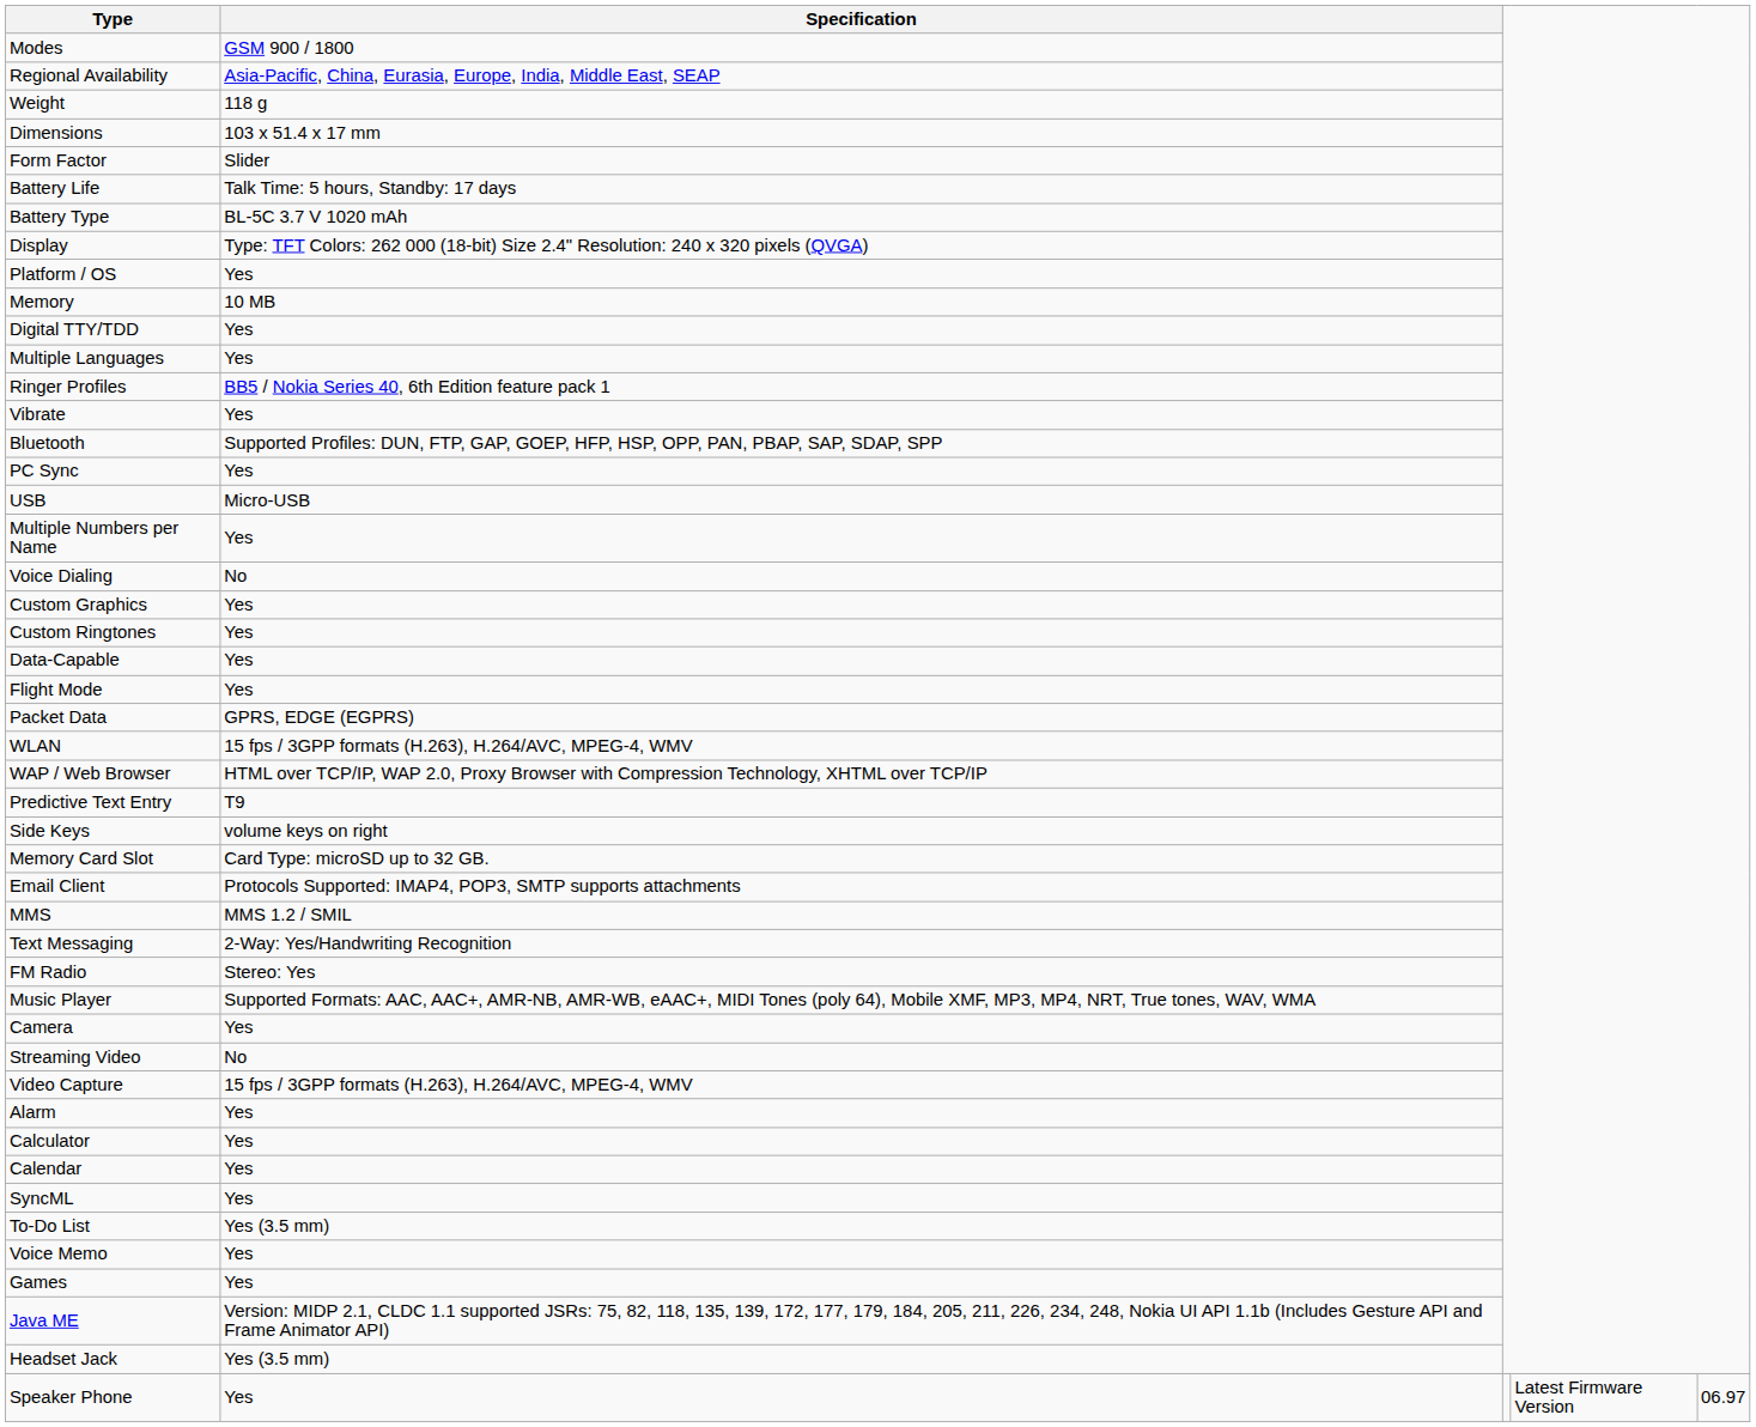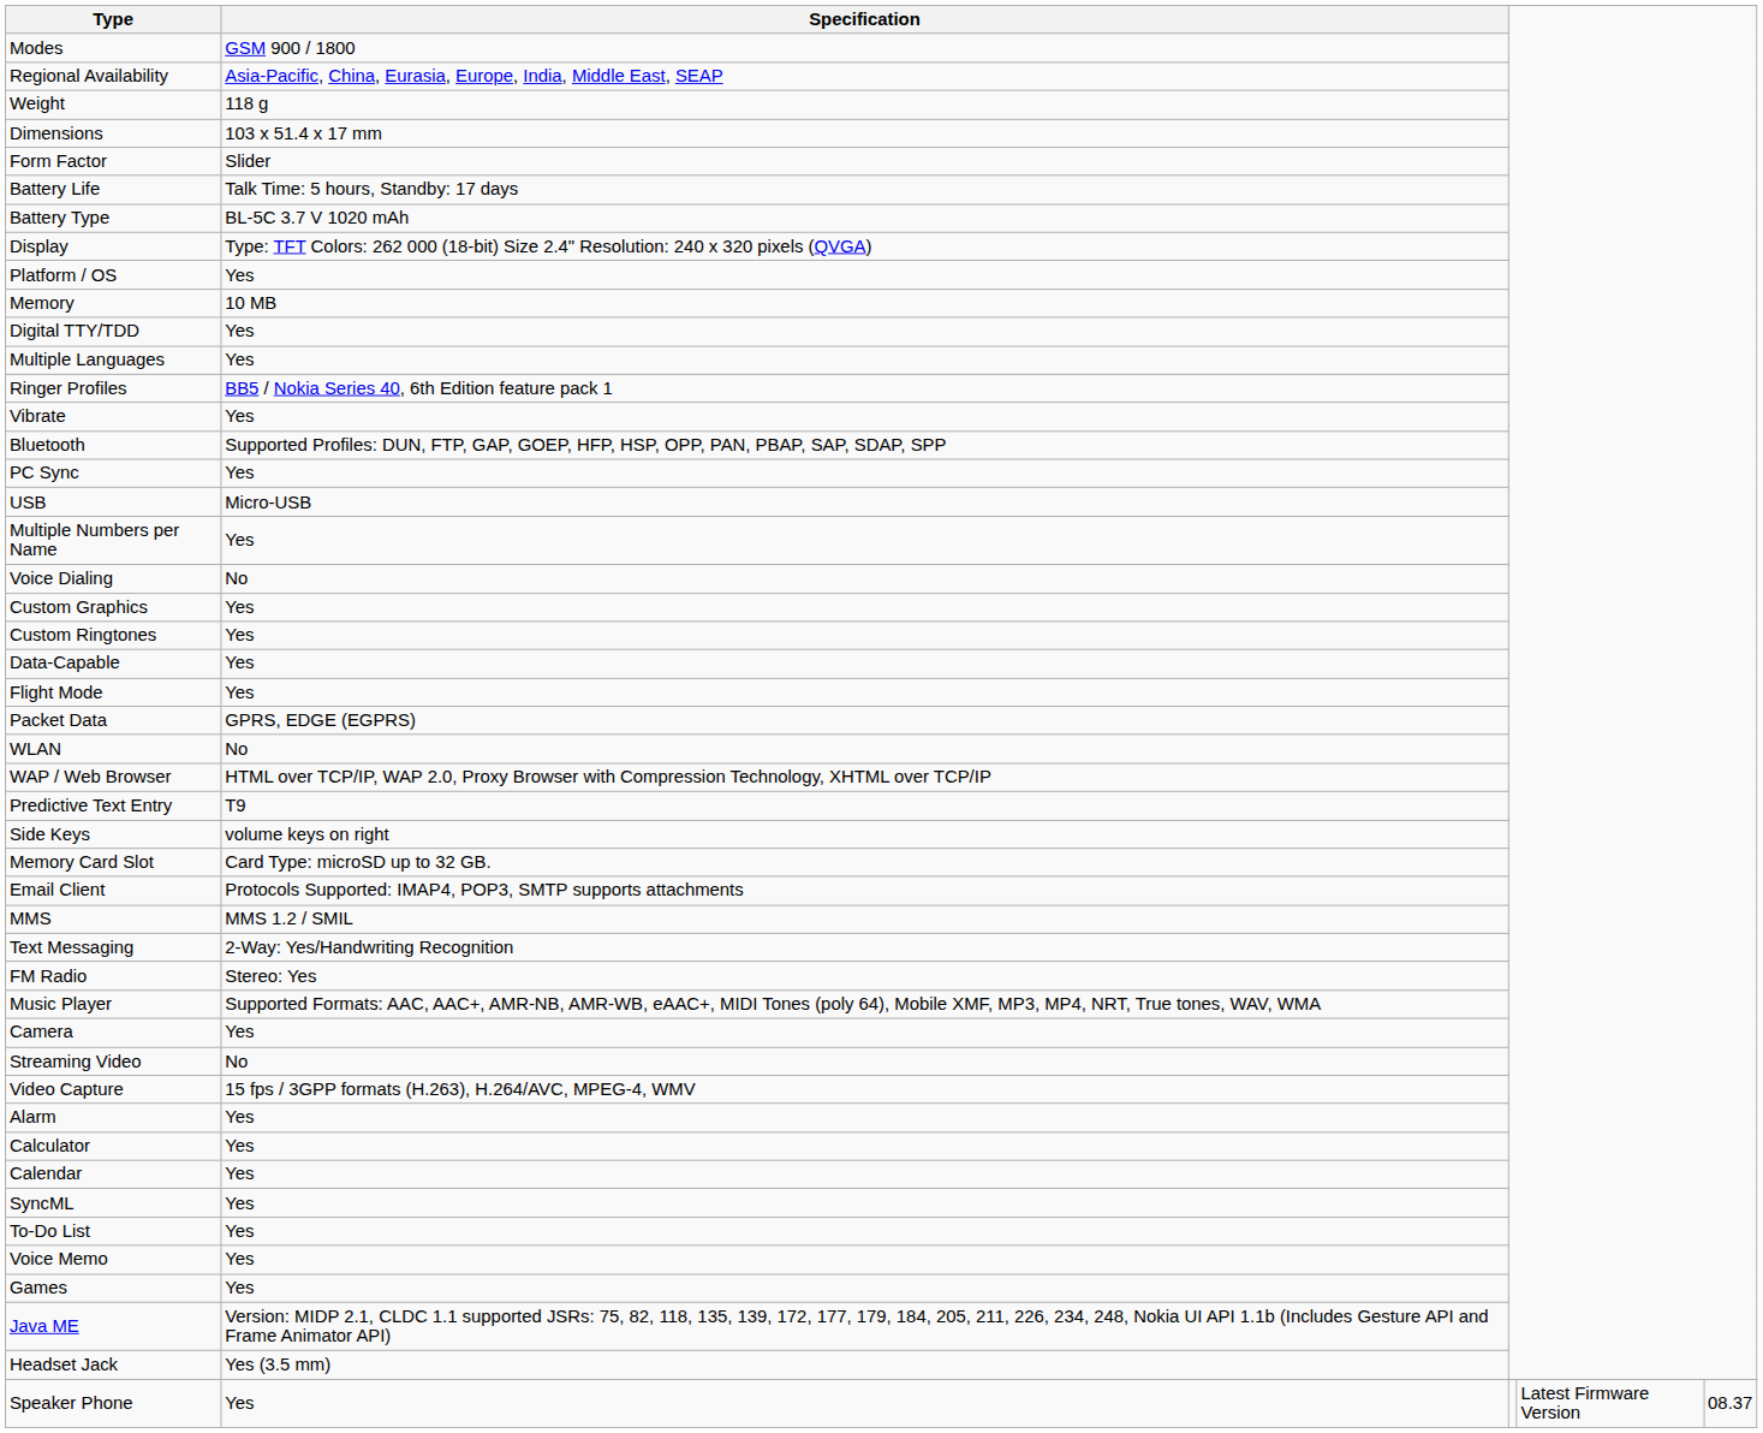 <table class="wikitable">
 <tr>
 <th>Type</th>
 <th>Specification</th>
 </tr>
 <tr>
 <td>Modes</td>
 <td><a href='#'>GSM</a> 900 / 1800</td>
 </tr>
 <tr>
 <td>Regional Availability</td>
 <td><a href='#'>Asia-Pacific</a>, <a href='#'>China</a>, <a href='#'>Eurasia</a>, <a href='#'>Europe</a>, <a href='#'>India</a>, <a href='#'>Middle East</a>, <a href='#'>SEAP</a></td>
 </tr>
 <tr>
 <td>Weight</td>
 <td>118 g</td>
 </tr>
 <tr>
 <td>Dimensions</td>
 <td>103 x 51.4 x 17 mm</td>
 </tr>
 <tr>
 <td>Form Factor</td>
 <td>Slider</td>
 </tr>
 <tr>
 <td>Battery Life</td>
 <td>Talk Time: 5 hours, Standby:  17 days</td>
 </tr>
 <tr>
 <td>Battery Type</td>
 <td>BL-5C 3.7 V 1020 mAh</td>
 </tr>
 <tr>
 <td>Display</td>
 <td>Type: <a href='#'>TFT</a> Colors: 262 000 (18-bit) Size 2.4" Resolution: 240 x 320 pixels (<a href='#'>QVGA</a>)</td>
 </tr>
 <tr>
 <td>Platform / OS</td>
 <td>Yes</td>
 </tr>
 <tr>
 <td>Memory</td>
 <td>10 MB</td>
 </tr>
 <tr>
 <td>Digital TTY/TDD</td>
 <td>Yes</td>
 </tr>
 <tr>
 <td>Multiple Languages</td>
 <td>Yes</td>
 </tr>
 <tr>
 <td>Ringer Profiles</td>
 <td><a href='#'>BB5</a> / <a href='#'>Nokia Series 40</a>, 6th Edition feature pack 1</td>
 </tr>
 <tr>
 <td>Vibrate</td>
 <td>Yes</td>
 </tr>
 <tr>
 <td>Bluetooth</td>
 <td>Supported Profiles: DUN, FTP, GAP, GOEP, HFP, HSP, OPP, PAN, PBAP, SAP, SDAP, SPP</td>
 </tr>
 <tr>
 <td>PC Sync</td>
 <td>Yes</td>
 </tr>
 <tr>
 <td>USB</td>
 <td>Micro-USB</td>
 </tr>
 <tr>
 <td>Multiple Numbers per Name</td>
 <td>Yes</td>
 </tr>
 <tr>
 <td>Voice Dialing</td>
 <td>No</td>
 </tr>
 <tr>
 <td>Custom Graphics</td>
 <td>Yes</td>
 </tr>
 <tr 2.5>
 <td>Custom Ringtones</td>
 <td>Yes</td>
 </tr>
 <tr>
 <td>Data-Capable</td>
 <td>Yes</td>
 </tr>
 <tr>
 <td>Flight Mode</td>
 <td>Yes</td>
 </tr>
 <tr>
 <td>Packet Data</td>
 <td>GPRS, EDGE (EGPRS)</td>
 </tr>
 <tr>
 <td>WLAN</td>
-<td>15 fps / 3GPP formats (H.263), H.264/AVC, MPEG-4, WMV</td>
+<td>No</td>
 </tr>
 <tr>
 <td>WAP / Web Browser</td>
 <td>HTML over TCP/IP, WAP 2.0, Proxy Browser with Compression Technology, XHTML over TCP/IP</td>
 </tr>
 <tr>
 <td>Predictive Text Entry</td>
 <td>T9</td>
 </tr>
 <tr>
 <td>Side Keys</td>
 <td>volume keys on right</td>
 </tr>
 <tr>
 <td>Memory Card Slot</td>
 <td>Card Type: microSD up to 32 GB.</td>
 </tr>
 <tr>
 <td>Email Client</td>
 <td>Protocols Supported: IMAP4, POP3, SMTP supports attachments</td>
 </tr>
 <tr>
 <td>MMS</td>
 <td>MMS 1.2 / SMIL</td>
 </tr>
 <tr>
 <td>Text Messaging</td>
 <td>2-Way: Yes/Handwriting Recognition</td>
 </tr>
 <tr>
 <td>FM Radio</td>
 <td>Stereo: Yes</td>
 </tr>
 <tr>
 <td>Music Player</td>
 <td>Supported Formats: AAC, AAC+, AMR-NB, AMR-WB, eAAC+, MIDI Tones (poly 64), Mobile XMF, MP3, MP4, NRT, True tones, WAV, WMA</td>
 </tr>
 <tr>
 <td>Camera</td>
 <td>Yes</td>
 </tr>
 <tr>
 <td>Streaming Video</td>
 <td>No</td>
 </tr>
 <tr>
 <td>Video Capture</td>
 <td>15 fps / 3GPP formats (H.263), H.264/AVC, MPEG-4, WMV</td>
 </tr>
 <tr>
 <td>Alarm</td>
 <td>Yes</td>
 </tr>
 <tr>
 <td>Calculator</td>
 <td>Yes</td>
 </tr>
 <tr>
 <td>Calendar</td>
 <td>Yes</td>
 </tr>
 <tr>
 <td>SyncML</td>
 <td>Yes</td>
 </tr>
 <tr>
 <td>To-Do List</td>
-<td>Yes (3.5 mm)</td>
+<td>Yes</td>
 </tr>
 <tr>
 <td>Voice Memo</td>
 <td>Yes</td>
 </tr>
 <tr>
 <td>Games</td>
 <td>Yes</td>
 </tr>
 <tr>
 <td><a href='#'>Java ME</a></td>
 <td>Version: MIDP 2.1, CLDC 1.1 supported JSRs: 75, 82, 118, 135, 139, 172, 177, 179, 184, 205, 211, 226, 234, 248, Nokia UI API 1.1b (Includes Gesture API and Frame Animator API)</td>
 </tr>
 <tr>
 <td>Headset Jack</td>
 <td>Yes (3.5 mm)</td>
 </tr>
 <tr>
 <td>Speaker Phone</td>
 <td>Yes</td>
 <td></td>
 <td>Latest Firmware Version</td>
-<td>06.97</td>
+<td>08.37</td>
 </tr>
 </table>
